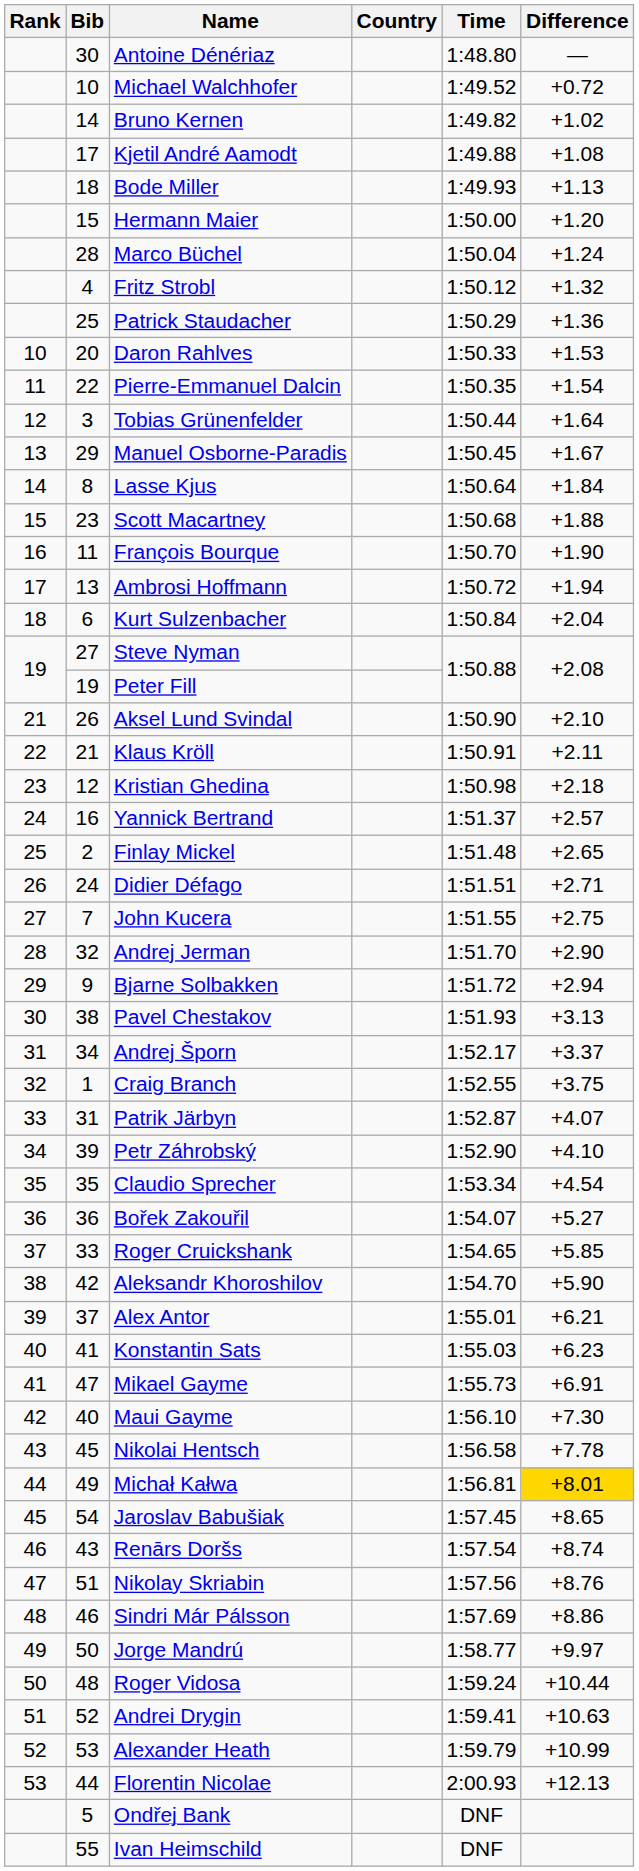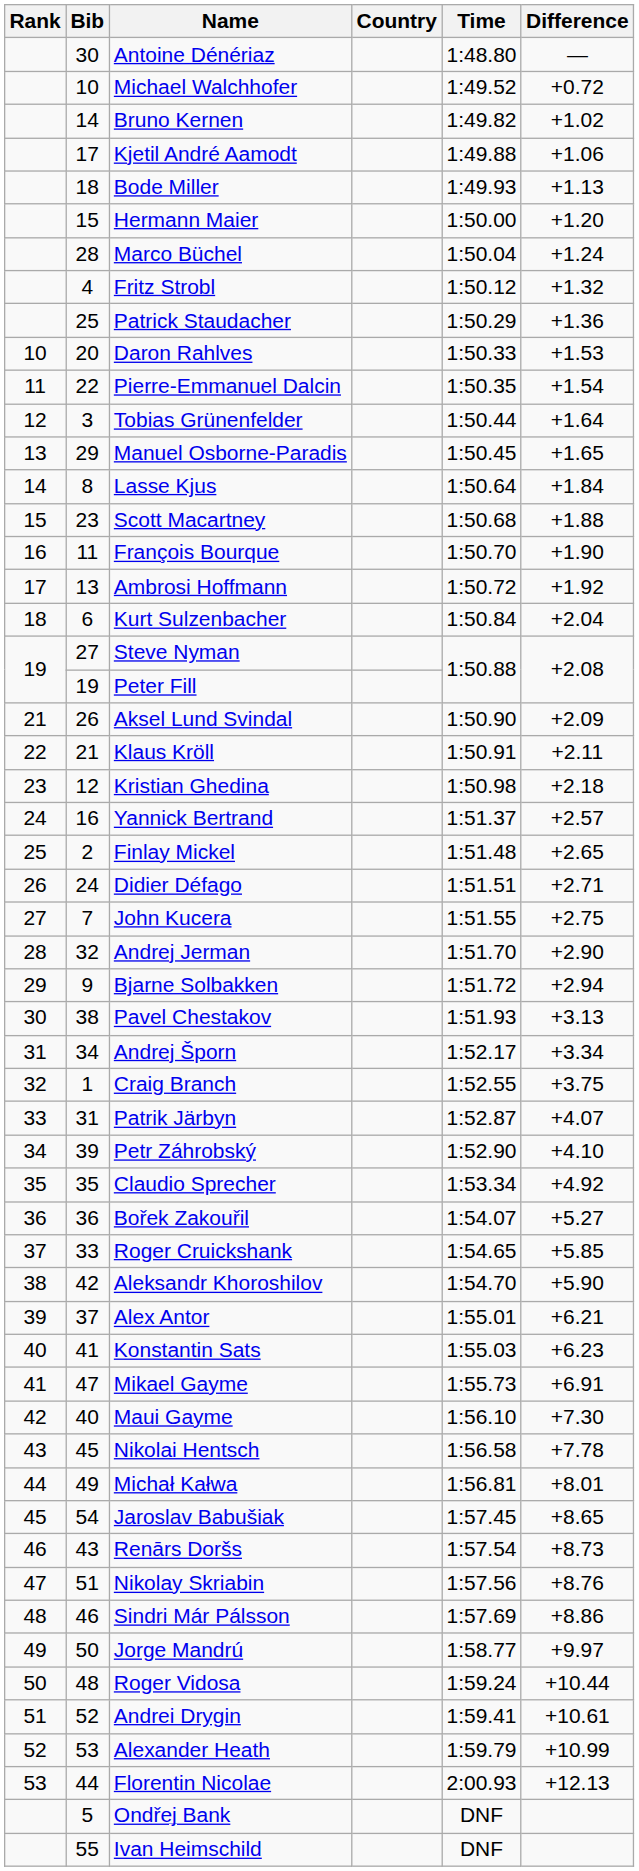 <table class="wikitable sortable" style="text-align:center">
 <tr>
 <th>Rank</th>
 <th>Bib</th>
 <th>Name</th>
 <th>Country</th>
 <th>Time</th>
 <th>Difference</th>
 </tr>
 <tr>
 <td></td>
 <td>30</td>
 <td align=left><a href='#'>Antoine Dénériaz</a></td>
 <td align=left></td>
 <td>1:48.80</td>
 <td>—</td>
 </tr>
 <tr>
 <td></td>
 <td>10</td>
 <td align=left><a href='#'>Michael Walchhofer</a></td>
 <td align=left></td>
 <td>1:49.52</td>
 <td>+0.72</td>
 </tr>
 <tr>
 <td></td>
 <td>14</td>
 <td align=left><a href='#'>Bruno Kernen</a></td>
 <td align=left></td>
 <td>1:49.82</td>
 <td>+1.02</td>
 </tr>
 <tr>
 <td></td>
 <td>17</td>
 <td align=left><a href='#'>Kjetil André Aamodt</a></td>
 <td align=left></td>
 <td>1:49.88</td>
-<td>+1.08</td>
+<td>+1.06</td>
 </tr>
 <tr>
 <td></td>
 <td>18</td>
 <td align=left><a href='#'>Bode Miller</a></td>
 <td align=left></td>
 <td>1:49.93</td>
 <td>+1.13</td>
 </tr>
 <tr>
 <td></td>
 <td>15</td>
 <td align=left><a href='#'>Hermann Maier</a></td>
 <td align=left></td>
 <td>1:50.00</td>
 <td>+1.20</td>
 </tr>
 <tr>
 <td></td>
 <td>28</td>
 <td align=left><a href='#'>Marco Büchel</a></td>
 <td align=left></td>
 <td>1:50.04</td>
 <td>+1.24</td>
 </tr>
 <tr>
 <td></td>
 <td>4</td>
 <td align=left><a href='#'>Fritz Strobl</a></td>
 <td align=left></td>
 <td>1:50.12</td>
 <td>+1.32</td>
 </tr>
 <tr>
 <td></td>
 <td>25</td>
 <td align=left><a href='#'>Patrick Staudacher</a></td>
 <td align=left></td>
 <td>1:50.29</td>
 <td>+1.36</td>
 </tr>
 <tr>
 <td>10</td>
 <td>20</td>
 <td align=left><a href='#'>Daron Rahlves</a></td>
 <td align=left></td>
 <td>1:50.33</td>
 <td>+1.53</td>
 </tr>
 <tr>
 <td>11</td>
 <td>22</td>
 <td align=left><a href='#'>Pierre-Emmanuel Dalcin</a></td>
 <td align=left></td>
 <td>1:50.35</td>
 <td>+1.54</td>
 </tr>
 <tr>
 <td>12</td>
 <td>3</td>
 <td align=left><a href='#'>Tobias Grünenfelder</a></td>
 <td align=left></td>
 <td>1:50.44</td>
 <td>+1.64</td>
 </tr>
 <tr>
 <td>13</td>
 <td>29</td>
 <td align=left><a href='#'>Manuel Osborne-Paradis</a></td>
 <td align=left></td>
 <td>1:50.45</td>
-<td>+1.67</td>
+<td>+1.65</td>
 </tr>
 <tr>
 <td>14</td>
 <td>8</td>
 <td align=left><a href='#'>Lasse Kjus</a></td>
 <td align=left></td>
 <td>1:50.64</td>
 <td>+1.84</td>
 </tr>
 <tr>
 <td>15</td>
 <td>23</td>
 <td align=left><a href='#'>Scott Macartney</a></td>
 <td align=left></td>
 <td>1:50.68</td>
 <td>+1.88</td>
 </tr>
 <tr>
 <td>16</td>
 <td>11</td>
 <td align=left><a href='#'>François Bourque</a></td>
 <td align=left></td>
 <td>1:50.70</td>
 <td>+1.90</td>
 </tr>
 <tr>
 <td>17</td>
 <td>13</td>
 <td align=left><a href='#'>Ambrosi Hoffmann</a></td>
 <td align=left></td>
 <td>1:50.72</td>
-<td>+1.94</td>
+<td>+1.92</td>
 </tr>
 <tr>
 <td>18</td>
 <td>6</td>
 <td align=left><a href='#'>Kurt Sulzenbacher</a></td>
 <td align=left></td>
 <td>1:50.84</td>
 <td>+2.04</td>
 </tr>
 <tr>
 <td rowspan=2>19</td>
 <td>27</td>
 <td align=left><a href='#'>Steve Nyman</a></td>
 <td align=left></td>
 <td rowspan=2>1:50.88</td>
 <td rowspan=2>+2.08</td>
 </tr>
 <tr>
 <td>19</td>
 <td align=left><a href='#'>Peter Fill</a></td>
 <td align=left></td>
 </tr>
 <tr>
 <td>21</td>
 <td>26</td>
 <td align=left><a href='#'>Aksel Lund Svindal</a></td>
 <td align=left></td>
 <td>1:50.90</td>
-<td>+2.10</td>
+<td>+2.09</td>
 </tr>
 <tr>
 <td>22</td>
 <td>21</td>
 <td align=left><a href='#'>Klaus Kröll</a></td>
 <td align=left></td>
 <td>1:50.91</td>
 <td>+2.11</td>
 </tr>
 <tr>
 <td>23</td>
 <td>12</td>
 <td align=left><a href='#'>Kristian Ghedina</a></td>
 <td align=left></td>
 <td>1:50.98</td>
 <td>+2.18</td>
 </tr>
 <tr>
 <td>24</td>
 <td>16</td>
 <td align=left><a href='#'>Yannick Bertrand</a></td>
 <td align=left></td>
 <td>1:51.37</td>
 <td>+2.57</td>
 </tr>
 <tr>
 <td>25</td>
 <td>2</td>
 <td align=left><a href='#'>Finlay Mickel</a></td>
 <td align=left></td>
 <td>1:51.48</td>
 <td>+2.65</td>
 </tr>
 <tr>
 <td>26</td>
 <td>24</td>
 <td align=left><a href='#'>Didier Défago</a></td>
 <td align=left></td>
 <td>1:51.51</td>
 <td>+2.71</td>
 </tr>
 <tr>
 <td>27</td>
 <td>7</td>
 <td align=left><a href='#'>John Kucera</a></td>
 <td align=left></td>
 <td>1:51.55</td>
 <td>+2.75</td>
 </tr>
 <tr>
 <td>28</td>
 <td>32</td>
 <td align=left><a href='#'>Andrej Jerman</a></td>
 <td align=left></td>
 <td>1:51.70</td>
 <td>+2.90</td>
 </tr>
 <tr>
 <td>29</td>
 <td>9</td>
 <td align=left><a href='#'>Bjarne Solbakken</a></td>
 <td align=left></td>
 <td>1:51.72</td>
 <td>+2.94</td>
 </tr>
 <tr>
 <td>30</td>
 <td>38</td>
 <td align=left><a href='#'>Pavel Chestakov</a></td>
 <td align=left></td>
 <td>1:51.93</td>
 <td>+3.13</td>
 </tr>
 <tr>
 <td>31</td>
 <td>34</td>
 <td align=left><a href='#'>Andrej Šporn</a></td>
 <td align=left></td>
 <td>1:52.17</td>
-<td>+3.37</td>
+<td>+3.34</td>
 </tr>
 <tr>
 <td>32</td>
 <td>1</td>
 <td align=left><a href='#'>Craig Branch</a></td>
 <td align=left></td>
 <td>1:52.55</td>
 <td>+3.75</td>
 </tr>
 <tr>
 <td>33</td>
 <td>31</td>
 <td align=left><a href='#'>Patrik Järbyn</a></td>
 <td align=left></td>
 <td>1:52.87</td>
 <td>+4.07</td>
 </tr>
 <tr>
 <td>34</td>
 <td>39</td>
 <td align=left><a href='#'>Petr Záhrobský</a></td>
 <td align=left></td>
 <td>1:52.90</td>
 <td>+4.10</td>
 </tr>
 <tr>
 <td>35</td>
 <td>35</td>
 <td align=left><a href='#'>Claudio Sprecher</a></td>
 <td align=left></td>
 <td>1:53.34</td>
-<td>+4.54</td>
+<td>+4.92</td>
 </tr>
 <tr>
 <td>36</td>
 <td>36</td>
 <td align=left><a href='#'>Bořek Zakouřil</a></td>
 <td align=left></td>
 <td>1:54.07</td>
 <td>+5.27</td>
 </tr>
 <tr>
 <td>37</td>
 <td>33</td>
 <td align=left><a href='#'>Roger Cruickshank</a></td>
 <td align=left></td>
 <td>1:54.65</td>
 <td>+5.85</td>
 </tr>
 <tr>
 <td>38</td>
 <td>42</td>
 <td align=left><a href='#'>Aleksandr Khoroshilov</a></td>
 <td align=left></td>
 <td>1:54.70</td>
 <td>+5.90</td>
 </tr>
 <tr>
 <td>39</td>
 <td>37</td>
 <td align=left><a href='#'>Alex Antor</a></td>
 <td align=left></td>
 <td>1:55.01</td>
 <td>+6.21</td>
 </tr>
 <tr>
 <td>40</td>
 <td>41</td>
 <td align=left><a href='#'>Konstantin Sats</a></td>
 <td align=left></td>
 <td>1:55.03</td>
 <td>+6.23</td>
 </tr>
 <tr>
 <td>41</td>
 <td>47</td>
 <td align=left><a href='#'>Mikael Gayme</a></td>
 <td align=left></td>
 <td>1:55.73</td>
 <td>+6.91</td>
 </tr>
 <tr>
 <td>42</td>
 <td>40</td>
 <td align=left><a href='#'>Maui Gayme</a></td>
 <td align=left></td>
 <td>1:56.10</td>
 <td>+7.30</td>
 </tr>
 <tr>
 <td>43</td>
 <td>45</td>
 <td align=left><a href='#'>Nikolai Hentsch</a></td>
 <td align=left></td>
 <td>1:56.58</td>
 <td>+7.78</td>
 </tr>
 <tr>
 <td>44</td>
 <td>49</td>
 <td align=left><a href='#'>Michał Kałwa</a></td>
 <td align=left></td>
 <td>1:56.81</td>
-<td style="background: gold;">+8.01</td>
+<td>+8.01</td>
 </tr>
 <tr>
 <td>45</td>
 <td>54</td>
 <td align=left><a href='#'>Jaroslav Babušiak</a></td>
 <td align=left></td>
 <td>1:57.45</td>
 <td>+8.65</td>
 </tr>
 <tr>
 <td>46</td>
 <td>43</td>
 <td align=left><a href='#'>Renārs Doršs</a></td>
 <td align=left></td>
 <td>1:57.54</td>
-<td>+8.74</td>
+<td>+8.73</td>
 </tr>
 <tr>
 <td>47</td>
 <td>51</td>
 <td align=left><a href='#'>Nikolay Skriabin</a></td>
 <td align=left></td>
 <td>1:57.56</td>
 <td>+8.76</td>
 </tr>
 <tr>
 <td>48</td>
 <td>46</td>
 <td align=left><a href='#'>Sindri Már Pálsson</a></td>
 <td align=left></td>
 <td>1:57.69</td>
 <td>+8.86</td>
 </tr>
 <tr>
 <td>49</td>
 <td>50</td>
 <td align=left><a href='#'>Jorge Mandrú</a></td>
 <td align=left></td>
 <td>1:58.77</td>
 <td>+9.97</td>
 </tr>
 <tr>
 <td>50</td>
 <td>48</td>
 <td align=left><a href='#'>Roger Vidosa</a></td>
 <td align=left></td>
 <td>1:59.24</td>
 <td>+10.44</td>
 </tr>
 <tr>
 <td>51</td>
 <td>52</td>
 <td align=left><a href='#'>Andrei Drygin</a></td>
 <td align=left></td>
 <td>1:59.41</td>
-<td>+10.63</td>
+<td>+10.61</td>
 </tr>
 <tr>
 <td>52</td>
 <td>53</td>
 <td align=left><a href='#'>Alexander Heath</a></td>
 <td align=left></td>
 <td>1:59.79</td>
 <td>+10.99</td>
 </tr>
 <tr>
 <td>53</td>
 <td>44</td>
 <td align=left><a href='#'>Florentin Nicolae</a></td>
 <td align=left></td>
 <td>2:00.93</td>
 <td>+12.13</td>
 </tr>
 <tr>
 <td></td>
 <td>5</td>
 <td align=left><a href='#'>Ondřej Bank</a></td>
 <td align=left></td>
 <td>DNF</td>
 <td></td>
 </tr>
 <tr>
 <td></td>
 <td>55</td>
 <td align=left><a href='#'>Ivan Heimschild</a></td>
 <td align=left></td>
 <td>DNF</td>
 <td></td>
 </tr>
 </table>
